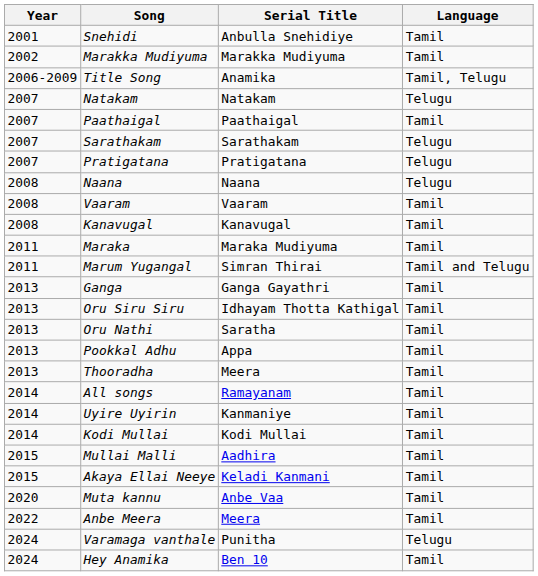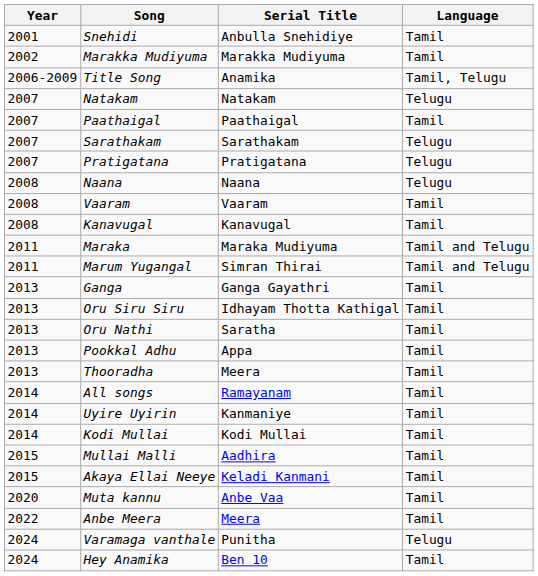 <table class="wikitable sortable plainrowheaders">
 <tr>
 <th>Year</th>
 <th>Song</th>
 <th>Serial Title</th>
 <th>Language</th>
 </tr>
 <tr>
 <td>2001</td>
 <td><em>Snehidi</em></td>
 <td>Anbulla Snehidiye</td>
 <td>Tamil</td>
 </tr>
 <tr>
 <td>2002</td>
 <td><em>Marakka Mudiyuma</em></td>
 <td>Marakka Mudiyuma</td>
 <td>Tamil</td>
 </tr>
 <tr>
 <td>2006-2009</td>
 <td><em>Title Song</em></td>
 <td>Anamika</td>
 <td>Tamil, Telugu</td>
 </tr>
 <tr>
 <td>2007</td>
 <td><em>Natakam</em></td>
 <td>Natakam</td>
 <td>Telugu</td>
 </tr>
 <tr>
 <td>2007</td>
 <td><em>Paathaigal</em></td>
 <td>Paathaigal</td>
 <td>Tamil</td>
 </tr>
 <tr>
 <td>2007</td>
 <td><em>Sarathakam</em></td>
 <td>Sarathakam</td>
 <td>Telugu</td>
 </tr>
 <tr>
 <td>2007</td>
 <td><em>Pratigatana</em></td>
 <td>Pratigatana</td>
 <td>Telugu</td>
 </tr>
 <tr>
 <td>2008</td>
 <td><em>Naana</em></td>
 <td>Naana</td>
 <td>Telugu</td>
 </tr>
 <tr>
 <td>2008</td>
 <td><em>Vaaram</em></td>
 <td>Vaaram</td>
 <td>Tamil</td>
 </tr>
 <tr>
 <td>2008</td>
 <td><em>Kanavugal</em></td>
 <td>Kanavugal</td>
 <td>Tamil</td>
 </tr>
 <tr>
 <td>2011</td>
 <td><em>Maraka</em></td>
 <td>Maraka Mudiyuma</td>
-<td>Tamil</td>
+<td>Tamil and Telugu</td>
 </tr>
 <tr>
 <td>2011</td>
 <td><em>Marum Yugangal</em></td>
 <td>Simran Thirai</td>
 <td>Tamil and Telugu</td>
 </tr>
 <tr>
 <td>2013</td>
 <td><em>Ganga</em></td>
 <td>Ganga Gayathri</td>
 <td>Tamil</td>
 </tr>
 <tr>
 <td>2013</td>
 <td><em>Oru Siru Siru</em></td>
 <td>Idhayam Thotta Kathigal</td>
 <td>Tamil</td>
 </tr>
 <tr>
 <td>2013</td>
 <td><em>Oru Nathi</em></td>
 <td>Saratha</td>
 <td>Tamil</td>
 </tr>
 <tr>
 <td>2013</td>
 <td><em>Pookkal Adhu</em></td>
 <td>Appa</td>
 <td>Tamil</td>
 </tr>
 <tr>
 <td>2013</td>
 <td><em>Thooradha</em></td>
 <td>Meera</td>
 <td>Tamil</td>
 </tr>
 <tr>
 <td>2014</td>
 <td><em>All songs</em></td>
 <td><a href='#'>Ramayanam</a></td>
 <td>Tamil</td>
 </tr>
 <tr>
 <td>2014</td>
 <td><em>Uyire Uyirin</em></td>
 <td>Kanmaniye</td>
 <td>Tamil</td>
 </tr>
 <tr>
 <td>2014</td>
 <td><em>Kodi Mullai</em></td>
 <td>Kodi Mullai</td>
 <td>Tamil</td>
 </tr>
 <tr>
 <td>2015</td>
 <td><em>Mullai Malli</em></td>
 <td><a href='#'>Aadhira</a></td>
 <td>Tamil</td>
 </tr>
 <tr>
 <td>2015</td>
 <td><em>Akaya Ellai Neeye</em></td>
 <td><a href='#'>Keladi Kanmani</a></td>
 <td>Tamil</td>
 </tr>
 <tr>
 <td>2020</td>
 <td><em>Muta kannu</em></td>
 <td><a href='#'>Anbe Vaa</a></td>
 <td>Tamil</td>
 </tr>
 <tr>
 <td>2022</td>
 <td><em>Anbe Meera</em></td>
 <td><a href='#'>Meera</a></td>
 <td>Tamil</td>
 </tr>
 <tr>
 <td>2024</td>
 <td><em>Varamaga vanthale</em></td>
 <td>Punitha</td>
 <td>Telugu</td>
 </tr>
 <tr>
 <td>2024</td>
 <td><em>Hey Anamika</em></td>
 <td><a href='#'>Ben 10</a></td>
 <td>Tamil</td>
 </tr>
 </table>
